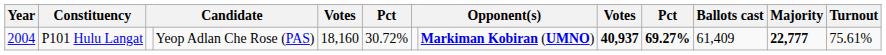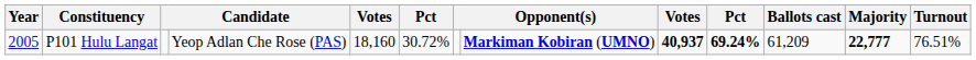 <table class="wikitable" style="margin:0.5em ; font-size:95%">
 <tr>
 <th>Year</th>
 <th>Constituency</th>
 <th colspan=2>Candidate</th>
 <th>Votes</th>
 <th>Pct</th>
 <th colspan=2>Opponent(s)</th>
 <th>Votes</th>
 <th>Pct</th>
 <th>Ballots cast</th>
 <th>Majority</th>
 <th>Turnout</th>
 </tr>
 <tr>
-<td><a href='#'>2004</a></td>
+<td><a href='#'>2005</a></td>
 <td>P101 <a href='#'>Hulu Langat</a></td>
 <td></td>
 <td>Yeop Adlan Che Rose (<a href='#'>PAS</a>)</td>
 <td align=right>18,160</td>
 <td>30.72%</td>
 <td></td>
 <td><strong><a href='#'>Markiman Kobiran</a></strong> (<a href='#'><strong>UMNO</strong></a>)</td>
 <td align=right><strong>40,937</strong></td>
-<td><strong>69.27%</strong></td>
-<td>61,409</td>
+<td><strong>69.24%</strong></td>
+<td>61,209</td>
 <td><strong>22,777</strong></td>
-<td>75.61%</td>
+<td>76.51%</td>
 </tr>
 </table>
